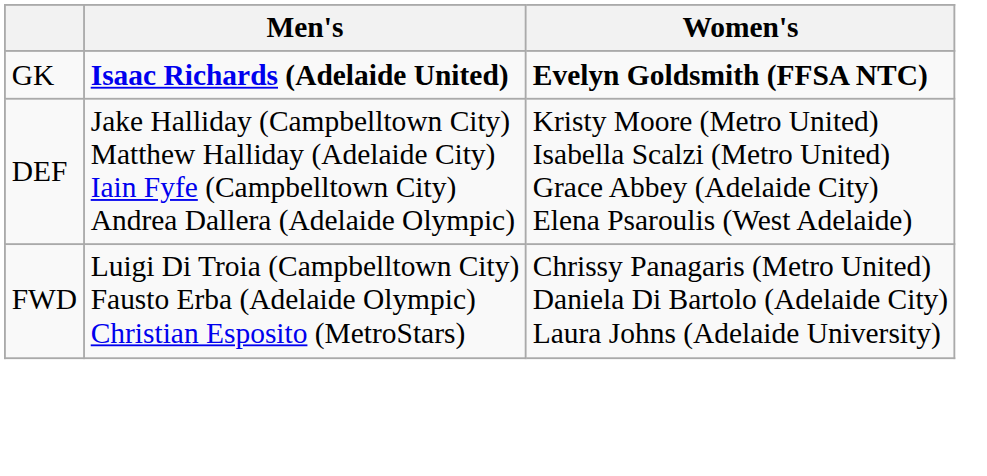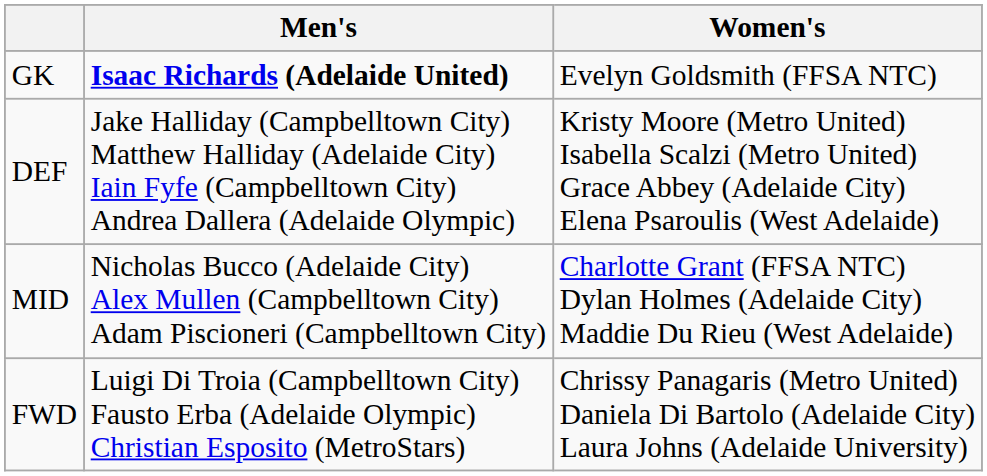 <table class="wikitable">
 <tr>
 <th></th>
 <th>Men's</th>
 <th>Women's</th>
 </tr>
 <tr>
 <td>GK</td>
 <td><strong><a href='#'>Isaac Richards</a> (Adelaide United)</strong></td>
-<td><strong>Evelyn Goldsmith (FFSA NTC)</strong></td>
+<td>Evelyn Goldsmith (FFSA NTC)</td>
 </tr>
 <tr>
 <td>DEF</td>
 <td>Jake Halliday (Campbelltown City) <br> Matthew Halliday (Adelaide City) <br> <a href='#'>Iain Fyfe</a> (Campbelltown City) <br> Andrea Dallera (Adelaide Olympic)</td>
 <td>Kristy Moore (Metro United) <br> Isabella Scalzi (Metro United) <br> Grace Abbey (Adelaide City) <br> Elena Psaroulis (West Adelaide)</td>
 </tr>
 <tr>
+<td>MID</td>
+<td>Nicholas Bucco (Adelaide City) <br> <a href='#'>Alex Mullen</a> (Campbelltown City) <br> Adam Piscioneri (Campbelltown City)</td>
+<td><a href='#'>Charlotte Grant</a> (FFSA NTC) <br> Dylan Holmes (Adelaide City) <br> Maddie Du Rieu (West Adelaide)</td>
+</tr>
+<tr>
 <td>FWD</td>
 <td>Luigi Di Troia (Campbelltown City) <br>Fausto Erba (Adelaide Olympic) <br><a href='#'>Christian Esposito</a> (MetroStars)</td>
 <td>Chrissy Panagaris (Metro United) <br> Daniela Di Bartolo (Adelaide City) <br> Laura Johns (Adelaide University)</td>
 </tr>
 </table>
